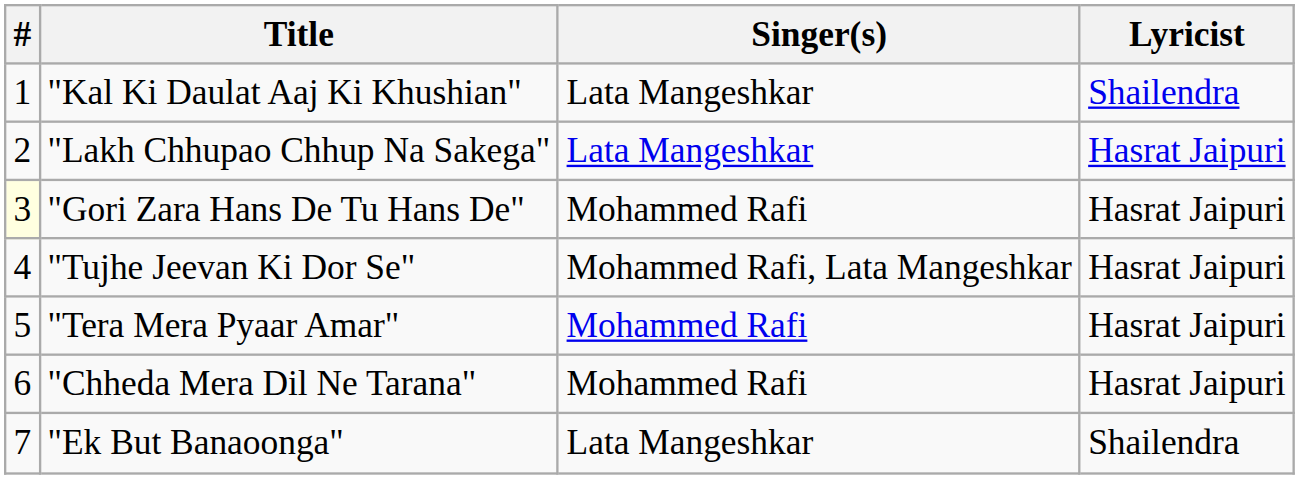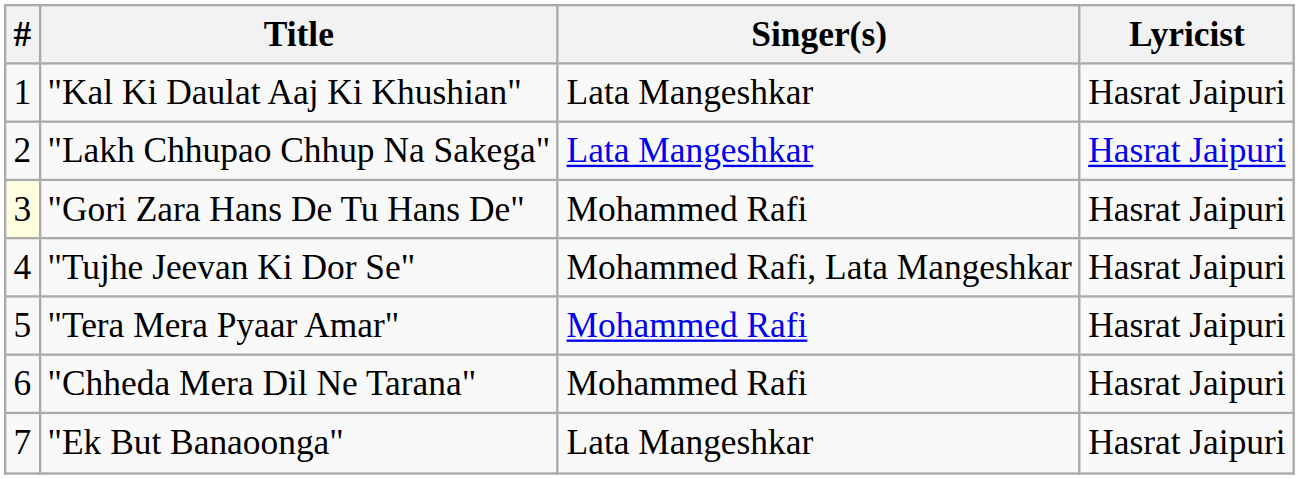 <table class="wikitable" style="font-size:95%;">
 <tr>
 <th>#</th>
 <th>Title</th>
 <th>Singer(s)</th>
 <th>Lyricist</th>
 </tr>
 <tr>
 <td>1</td>
 <td>"Kal Ki Daulat Aaj Ki Khushian"</td>
 <td>Lata Mangeshkar</td>
-<td><a href='#'>Shailendra</a></td>
+<td>Hasrat Jaipuri</td>
 </tr>
 <tr>
 <td>2</td>
 <td>"Lakh Chhupao Chhup Na Sakega"</td>
 <td><a href='#'>Lata Mangeshkar</a></td>
 <td><a href='#'>Hasrat Jaipuri</a></td>
 </tr>
 <tr>
 <td style="background: lightyellow;">3</td>
 <td>"Gori Zara Hans De Tu Hans De"</td>
 <td>Mohammed Rafi</td>
 <td>Hasrat Jaipuri</td>
 </tr>
 <tr>
 <td>4</td>
 <td>"Tujhe Jeevan Ki Dor Se"</td>
 <td>Mohammed Rafi, Lata Mangeshkar</td>
 <td>Hasrat Jaipuri</td>
 </tr>
 <tr>
 <td>5</td>
 <td>"Tera Mera Pyaar Amar"</td>
 <td><a href='#'>Mohammed Rafi</a></td>
 <td>Hasrat Jaipuri</td>
 </tr>
 <tr>
 <td>6</td>
 <td>"Chheda Mera Dil Ne Tarana"</td>
 <td>Mohammed Rafi</td>
 <td>Hasrat Jaipuri</td>
 </tr>
 <tr>
 <td>7</td>
 <td>"Ek But Banaoonga"</td>
 <td>Lata Mangeshkar</td>
-<td>Shailendra</td>
+<td>Hasrat Jaipuri</td>
 </tr>
 </table>
